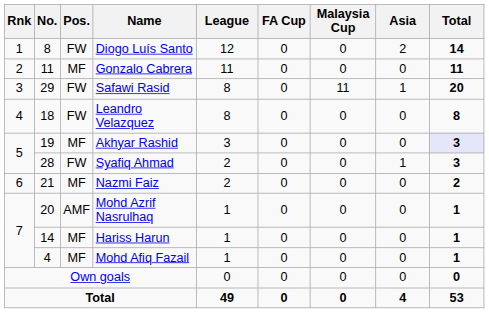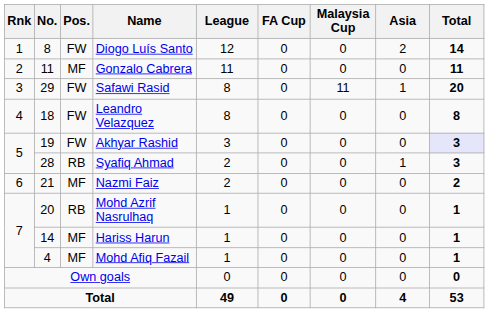 <table class="wikitable" style="text-align:center">
 <tr>
 <th>Rnk</th>
 <th>No.</th>
 <th>Pos.</th>
 <th width=170>Name</th>
 <th style="width:85px;">League</th>
 <th style="width:85px;">FA Cup</th>
 <th style="width:85px;">Malaysia Cup</th>
 <th style="width:85px;">Asia</th>
 <th style="width:85px;">Total</th>
 </tr>
 <tr>
 <td rowspan=1>1</td>
 <td>8</td>
 <td>FW</td>
 <td align=left> <a href='#'>Diogo Luís Santo</a></td>
 <td>12</td>
 <td>0</td>
 <td>0</td>
 <td>2</td>
 <td><strong>14</strong></td>
 </tr>
 <tr>
 <td rowspan=1>2</td>
 <td>11</td>
 <td>MF</td>
 <td align=left>  <a href='#'>Gonzalo Cabrera</a></td>
 <td>11</td>
 <td>0</td>
 <td>0</td>
 <td>0</td>
 <td><strong>11</strong></td>
 </tr>
 <tr>
 <td rowspan=1>3</td>
 <td>29</td>
 <td>FW</td>
 <td align=left> <a href='#'>Safawi Rasid</a></td>
 <td>8</td>
 <td>0</td>
 <td>11</td>
 <td>1</td>
 <td><strong>20</strong></td>
 </tr>
 <tr>
 <td rowspan=1>4</td>
 <td>18</td>
 <td>FW</td>
 <td align=left> <a href='#'>Leandro Velazquez</a></td>
 <td>8</td>
 <td>0</td>
 <td>0</td>
 <td>0</td>
 <td><strong>8</strong></td>
 </tr>
 <tr>
 <td rowspan=2>5</td>
 <td>19</td>
-<td>MF</td>
+<td>FW</td>
 <td align=left> <a href='#'>Akhyar Rashid</a></td>
 <td>3</td>
 <td>0</td>
 <td>0</td>
 <td>0</td>
 <td style="background: lavender;"><strong>3</strong></td>
 </tr>
 <tr>
 <td>28</td>
-<td>FW</td>
+<td>RB</td>
 <td align=left> <a href='#'>Syafiq Ahmad</a></td>
 <td>2</td>
 <td>0</td>
 <td>0</td>
 <td>1</td>
 <td><strong>3</strong></td>
 </tr>
 <tr>
 <td rowspan=1>6</td>
 <td>21</td>
 <td>MF</td>
 <td align=left> <a href='#'>Nazmi Faiz</a></td>
 <td>2</td>
 <td>0</td>
 <td>0</td>
 <td>0</td>
 <td><strong>2</strong></td>
 </tr>
 <tr>
 <td rowspan=3>7</td>
 <td>20</td>
-<td>AMF</td>
+<td>RB</td>
 <td align=left> <a href='#'>Mohd Azrif Nasrulhaq</a></td>
 <td>1</td>
 <td>0</td>
 <td>0</td>
 <td>0</td>
 <td><strong>1</strong></td>
 </tr>
 <tr>
 <td>14</td>
 <td>MF</td>
 <td align=left> <a href='#'>Hariss Harun</a></td>
 <td>1</td>
 <td>0</td>
 <td>0</td>
 <td>0</td>
 <td><strong>1</strong></td>
 </tr>
 <tr>
 <td>4</td>
 <td>MF</td>
 <td align=left> <a href='#'>Mohd Afiq Fazail</a></td>
 <td>1</td>
 <td>0</td>
 <td>0</td>
 <td>0</td>
 <td><strong>1</strong></td>
 </tr>
 <tr class="sortbottom">
 <td colspan="4"><a href='#'>Own goals</a></td>
 <td>0</td>
 <td>0</td>
 <td>0</td>
 <td>0</td>
 <td><strong>0</strong></td>
 </tr>
 <tr class="sortbottom">
 <td colspan=4><strong>Total</strong></td>
 <td><strong>49</strong></td>
 <td><strong>0</strong></td>
 <td><strong>0</strong></td>
 <td><strong>4</strong></td>
 <td><strong>53</strong></td>
 </tr>
 </table>
